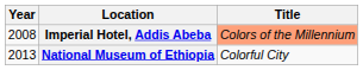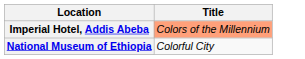 <table class="wikitable sortable plainrowheaders">
 <tr>
-<th scope="col">Year</th>
 <th scope="col">Location</th>
 <th scope="col">Title</th>
 </tr>
 <tr>
-<td>2008</td>
 <th scope="row">Imperial Hotel, <a href='#'>Addis Abeba</a></th>
 <td style="background: lightsalmon;"><em>Colors of the Millennium</em></td>
 </tr>
 <tr>
-<td>2013</td>
 <th scope="row"><a href='#'>National Museum of Ethiopia</a></th>
 <td><em>Colorful City</em></td>
 </tr>
 </table>
